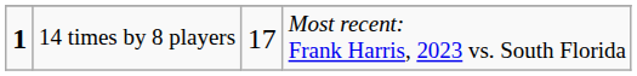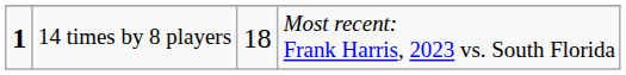 <table class="wikitable">
 <tr>
 </tr>
 <tr>
 <td><strong>1</strong></td>
 <td style="font-size:80%;">14 times by 8 players</td>
-<td><abbr>17</abbr></td>
+<td><abbr>18</abbr></td>
 <td colspan=2 style="font-size:80%;"><em>Most recent:</em><br><a href='#'>Frank Harris</a>, <a href='#'>2023</a> vs. South Florida<br></td>
 </tr>
 </table>
